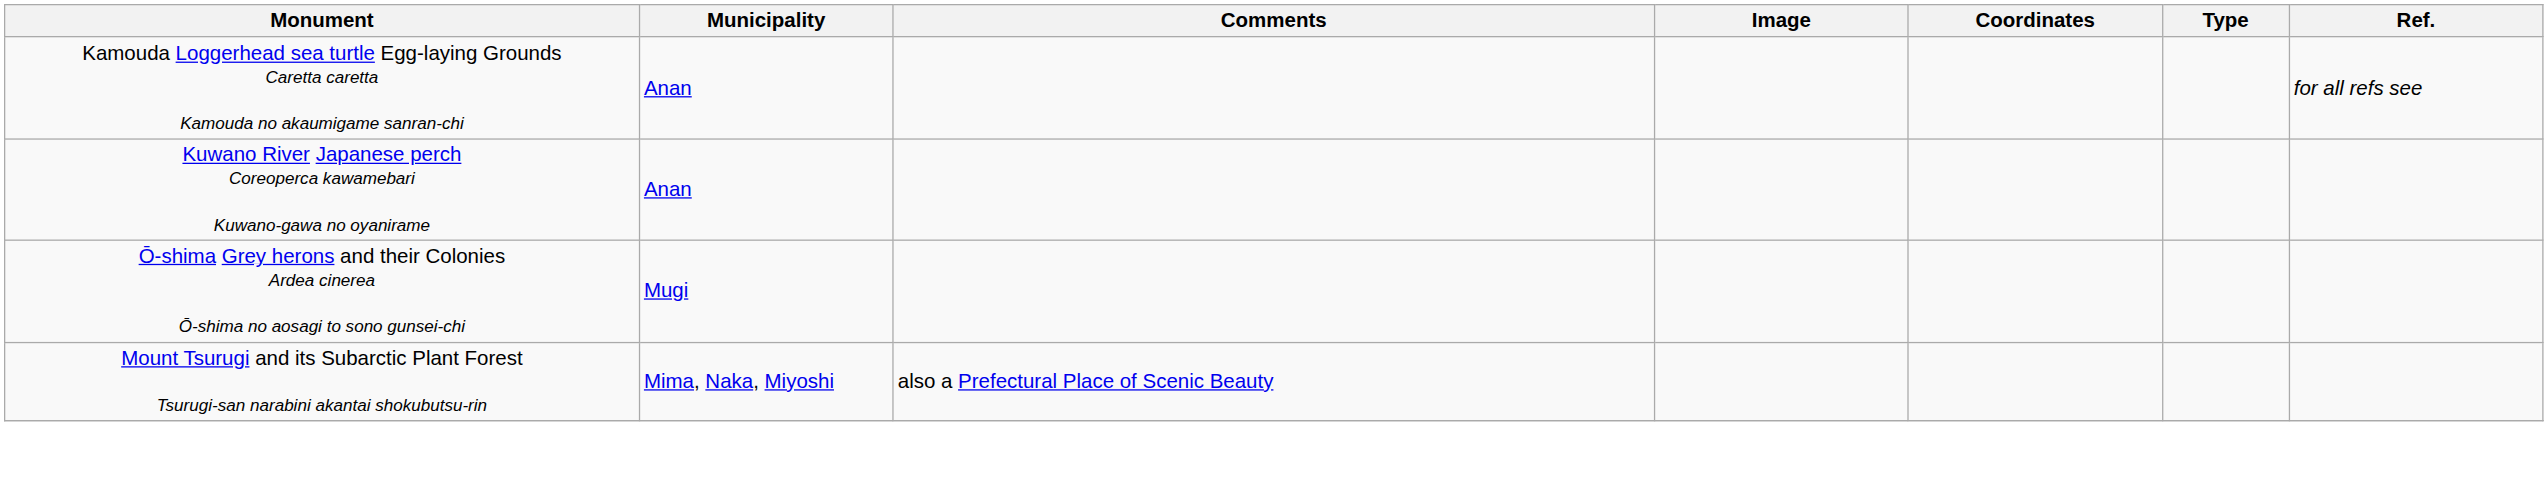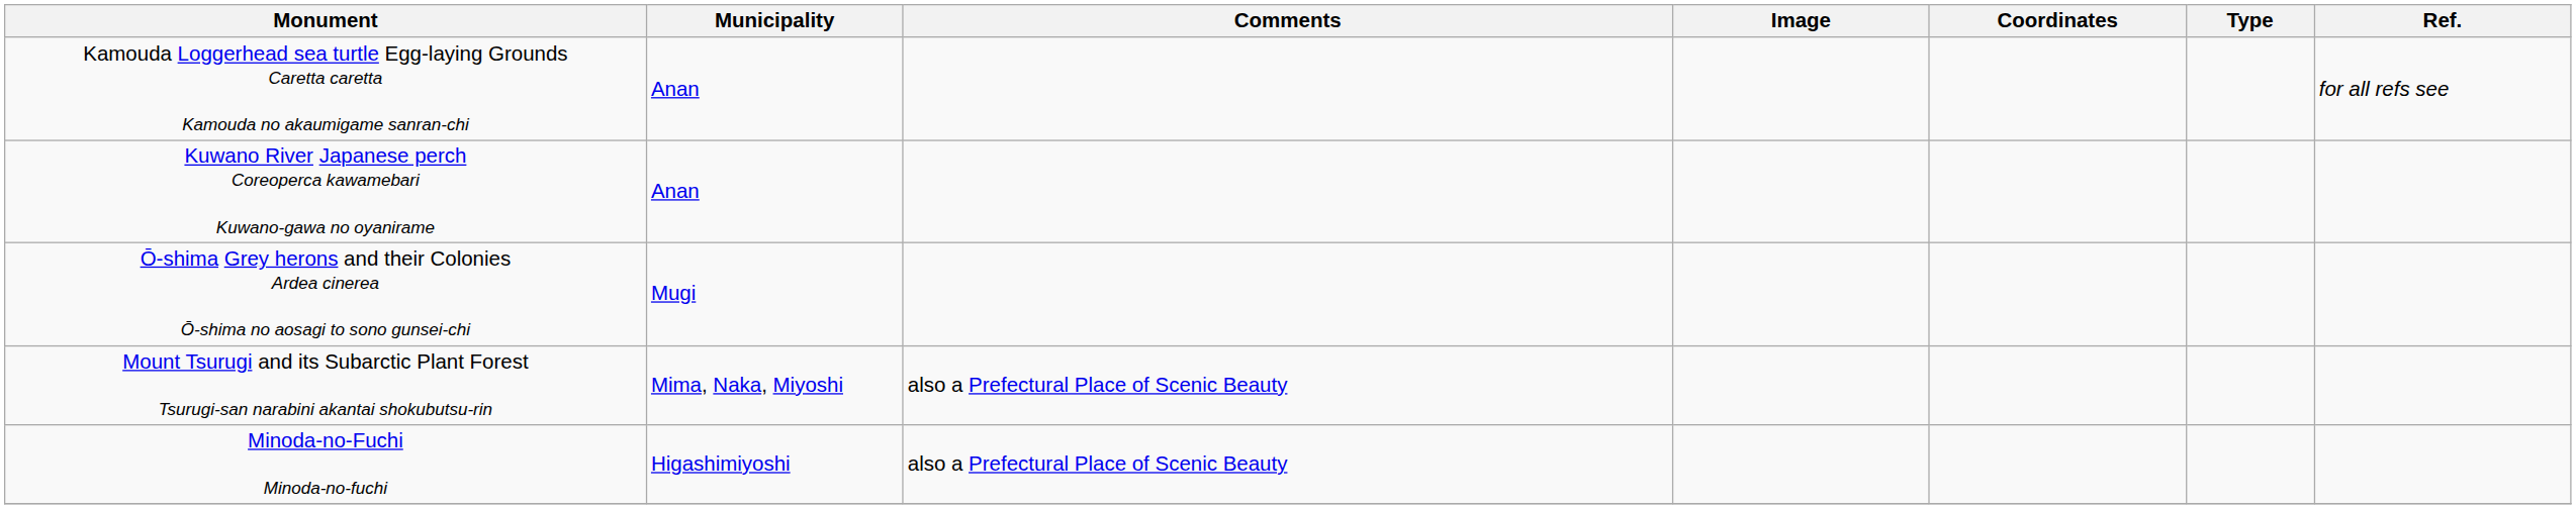 <table class="wikitable sortable"  style="width:100%;">
 <tr>
 <th width="25%" align="left">Monument</th>
 <th width="10%" align="left">Municipality</th>
 <th width="30%" align="left" class="unsortable">Comments</th>
 <th width="10%" align="left" class="unsortable">Image</th>
 <th width="10%" align="left" class="unsortable">Coordinates</th>
 <th width="5%" align="left">Type</th>
 <th width="10%" align="left" class="unsortable">Ref.</th>
 </tr>
 <tr>
 <td align="center">Kamouda <a href='#'>Loggerhead sea turtle</a> Egg-laying Grounds<br><small><em>Caretta caretta</em></small><br><br><small><em>Kamouda no akaumigame sanran-chi</em></small></td>
 <td><a href='#'>Anan</a></td>
 <td></td>
 <td></td>
 <td></td>
 <td></td>
 <td><em>for all refs see</em> </td>
 </tr>
 <tr>
 <td align="center"><a href='#'>Kuwano River</a> <a href='#'>Japanese perch</a><br><small><em>Coreoperca kawamebari</em></small><br><br><small><em>Kuwano-gawa no oyanirame</em></small></td>
 <td><a href='#'>Anan</a></td>
 <td></td>
 <td></td>
 <td></td>
 <td></td>
 <td></td>
 </tr>
 <tr>
 <td align="center"><a href='#'>Ō-shima</a> <a href='#'>Grey herons</a> and their Colonies<br><small><em>Ardea cinerea</em></small><br><br><small><em>Ō-shima no aosagi to sono gunsei-chi</em></small></td>
 <td><a href='#'>Mugi</a></td>
 <td></td>
 <td></td>
 <td></td>
 <td></td>
 <td></td>
 </tr>
 <tr>
 <td align="center"><a href='#'>Mount Tsurugi</a> and its Subarctic Plant Forest<br><br><small><em>Tsurugi-san narabini akantai shokubutsu-rin</em></small></td>
 <td><a href='#'>Mima</a>, <a href='#'>Naka</a>, <a href='#'>Miyoshi</a></td>
 <td>also a <a href='#'>Prefectural Place of Scenic Beauty</a></td>
 <td></td>
 <td></td>
 <td></td>
 <td></td>
 </tr>
 <tr>
+<td align="center"><a href='#'>Minoda-no-Fuchi</a><br><br><small><em>Minoda-no-fuchi</em></small></td>
+<td><a href='#'>Higashimiyoshi</a></td>
+<td>also a <a href='#'>Prefectural Place of Scenic Beauty</a></td>
+<td></td>
+<td></td>
+<td></td>
+<td></td>
+</tr>
+<tr>
 </tr>
 </table>
